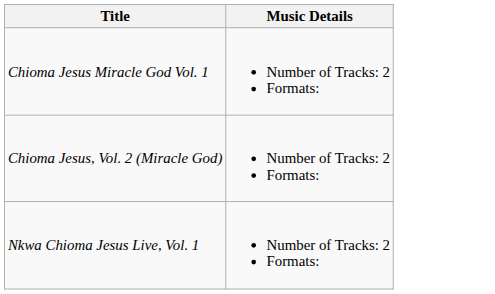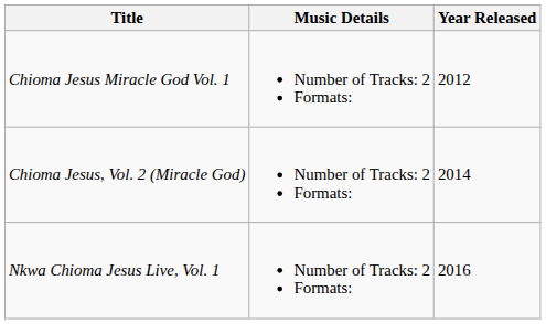 <table class="wikitable">
 <tr>
 <th>Title</th>
 <th>Music Details</th>
+<th>Year Released</th>
 </tr>
 <tr>
 <td><em>Chioma Jesus Miracle God Vol. 1</em></td>
 <td><br><ul><li>Number of Tracks: 2</li><li>Formats: </li></ul></td>
+<td>2012</td>
 </tr>
 <tr>
 <td><em>Chioma Jesus, Vol. 2 (Miracle God)</em></td>
 <td><br><ul><li>Number of Tracks: 2</li><li>Formats: </li></ul></td>
+<td>2014</td>
 </tr>
 <tr>
 <td><em>Nkwa Chioma Jesus Live, Vol. 1</em></td>
 <td><br><ul><li>Number of Tracks: 2</li><li>Formats: </li></ul></td>
+<td>2016</td>
 </tr>
 </table>
